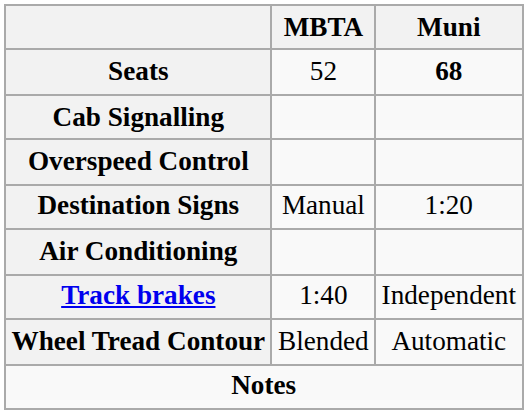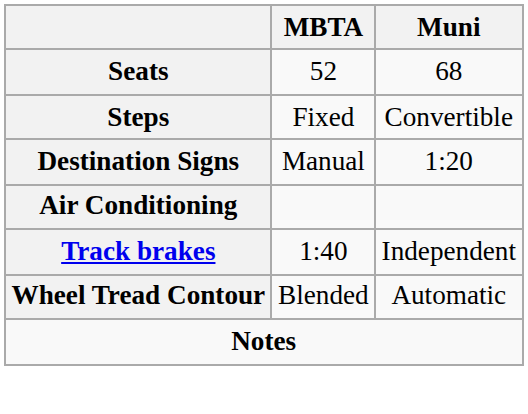 <table class="wikitable floatright" style="font-size:85%;text-align:center;width=45em">
 <tr>
 <th> </th>
 <th>MBTA</th>
 <th>Muni</th>
 </tr>
 <tr>
 <th>Seats</th>
 <td>52</td>
-<td><strong>68</strong></td>
+<td>68</td>
 </tr>
 <tr>
-<th>Cab Signalling</th>
-<td></td>
-<td></td>
-</tr>
-<tr>
-<th>Overspeed Control</th>
-<td></td>
-<td></td>
+<th>Steps</th>
+<td>Fixed</td>
+<td>Convertible</td>
 </tr>
 <tr>
 <th>Destination Signs</th>
 <td>Manual</td>
 <td>1:20</td>
 </tr>
 <tr>
 <th>Air Conditioning</th>
 <td></td>
 <td></td>
 </tr>
 <tr>
 <th><a href='#'>Track brakes</a></th>
 <td>1:40</td>
 <td>Independent</td>
 </tr>
 <tr>
 <th>Wheel Tread Contour</th>
 <td>Blended</td>
 <td>Automatic</td>
 </tr>
 <tr>
 <td colspan=3><strong>Notes</strong><br></td>
 </tr>
 </table>
